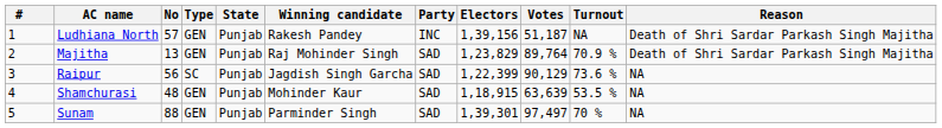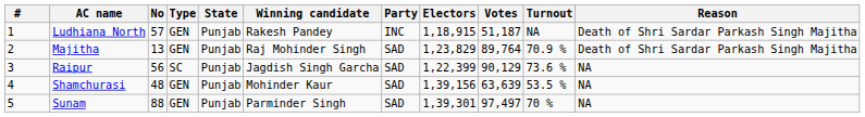 <table class="wikitable">
 <tr>
 <th rowspan="1"> #    </th>
 <th colspan="1" rowspan="1">AC name</th>
 <th colspan="1" rowspan="1">No</th>
 <th colspan="1" rowspan="1">Type</th>
 <th colspan="1" rowspan="1">State</th>
 <th colspan="1" rowspan="1">Winning candidate</th>
 <th colspan="1" rowspan="1">Party</th>
 <th colspan="1" rowspan="1">Electors</th>
 <th colspan="1" rowspan="1">Votes</th>
 <th colspan="1" rowspan="1">Turnout</th>
 <th colspan="1" rowspan="1">Reason</th>
 </tr>
 <tr>
 <td>1</td>
 <td><a href='#'>Ludhiana North</a></td>
 <td>57</td>
 <td>GEN</td>
 <td>Punjab</td>
 <td>Rakesh Pandey</td>
 <td>INC</td>
-<td>1,39,156</td>
+<td>1,18,915</td>
 <td>51,187</td>
 <td>NA</td>
 <td>Death of Shri Sardar Parkash Singh Majitha</td>
 </tr>
 <tr>
 <td>2</td>
 <td><a href='#'>Majitha</a></td>
 <td>13</td>
 <td>GEN</td>
 <td>Punjab</td>
 <td>Raj Mohinder Singh</td>
 <td>SAD</td>
 <td>1,23,829</td>
 <td>89,764</td>
 <td>70.9 %</td>
 <td>Death of Shri Sardar Parkash Singh Majitha</td>
 </tr>
 <tr>
 <td>3</td>
 <td><a href='#'>Raipur</a></td>
 <td>56</td>
 <td>SC</td>
 <td>Punjab</td>
 <td>Jagdish Singh Garcha</td>
 <td>SAD</td>
 <td>1,22,399</td>
 <td>90,129</td>
 <td>73.6 %</td>
 <td>NA</td>
 </tr>
 <tr>
 <td>4</td>
 <td><a href='#'>Shamchurasi</a></td>
 <td>48</td>
 <td>GEN</td>
 <td>Punjab</td>
 <td>Mohinder Kaur</td>
 <td>SAD</td>
-<td>1,18,915</td>
+<td>1,39,156</td>
 <td>63,639</td>
 <td>53.5 %</td>
 <td>NA</td>
 </tr>
 <tr>
 <td>5</td>
 <td><a href='#'>Sunam</a></td>
 <td>88</td>
 <td>GEN</td>
 <td>Punjab</td>
 <td>Parminder Singh</td>
 <td>SAD</td>
 <td>1,39,301</td>
 <td>97,497</td>
 <td>70 %</td>
 <td>NA</td>
 </tr>
 </table>
